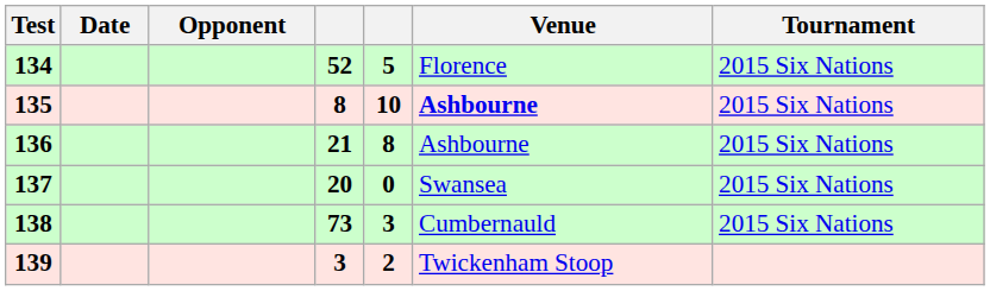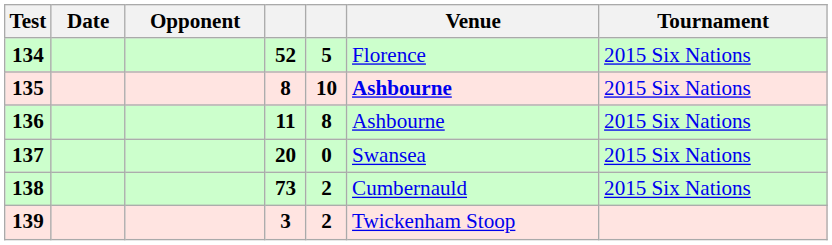 <table class="wikitable sortable" style="width:100%">
 <tr>
 <th style="width:5%">Test</th>
 <th style="width:9%">Date</th>
 <th style="width:17%">Opponent</th>
 <th style="width:5%"></th>
 <th style="width:5%"></th>
 <th>Venue</th>
 <th>Tournament</th>
 </tr>
 <tr bgcolor="#ccffcc">
 <td align="center"><strong>134</strong></td>
 <td></td>
 <td></td>
 <td align="center"><strong>52</strong></td>
 <td align="center"><strong>5</strong></td>
 <td><a href='#'>Florence</a></td>
 <td><a href='#'>2015 Six Nations</a></td>
 </tr>
 <tr bgcolor="FFE4E1">
 <td align="center"><strong>135</strong></td>
 <td></td>
 <td></td>
 <td align="center"><strong>8</strong></td>
 <td align="center"><strong>10</strong></td>
 <td><strong><a href='#'>Ashbourne</a></strong></td>
 <td><a href='#'>2015 Six Nations</a></td>
 </tr>
 <tr bgcolor="#ccffcc">
 <td align="center"><strong>136</strong></td>
 <td></td>
 <td></td>
-<td align="center"><strong>21</strong></td>
+<td align="center"><strong>11</strong></td>
 <td align="center"><strong>8</strong></td>
 <td><a href='#'>Ashbourne</a></td>
 <td><a href='#'>2015 Six Nations</a></td>
 </tr>
 <tr bgcolor="#ccffcc">
 <td align="center"><strong>137</strong></td>
 <td></td>
 <td></td>
 <td align="center"><strong>20</strong></td>
 <td align="center"><strong>0</strong></td>
 <td><a href='#'>Swansea</a></td>
 <td><a href='#'>2015 Six Nations</a></td>
 </tr>
 <tr bgcolor="#ccffcc">
 <td align="center"><strong>138</strong></td>
 <td></td>
 <td></td>
 <td align="center"><strong>73</strong></td>
-<td align="center"><strong>3</strong></td>
+<td align="center"><strong>2</strong></td>
 <td><a href='#'>Cumbernauld</a></td>
 <td><a href='#'>2015 Six Nations</a></td>
 </tr>
 <tr bgcolor="FFE4E1">
 <td align="center"><strong>139</strong></td>
 <td></td>
 <td></td>
 <td align="center"><strong>3</strong></td>
 <td align="center"><strong>2</strong></td>
 <td><a href='#'>Twickenham Stoop</a></td>
 <td></td>
 </tr>
 </table>
